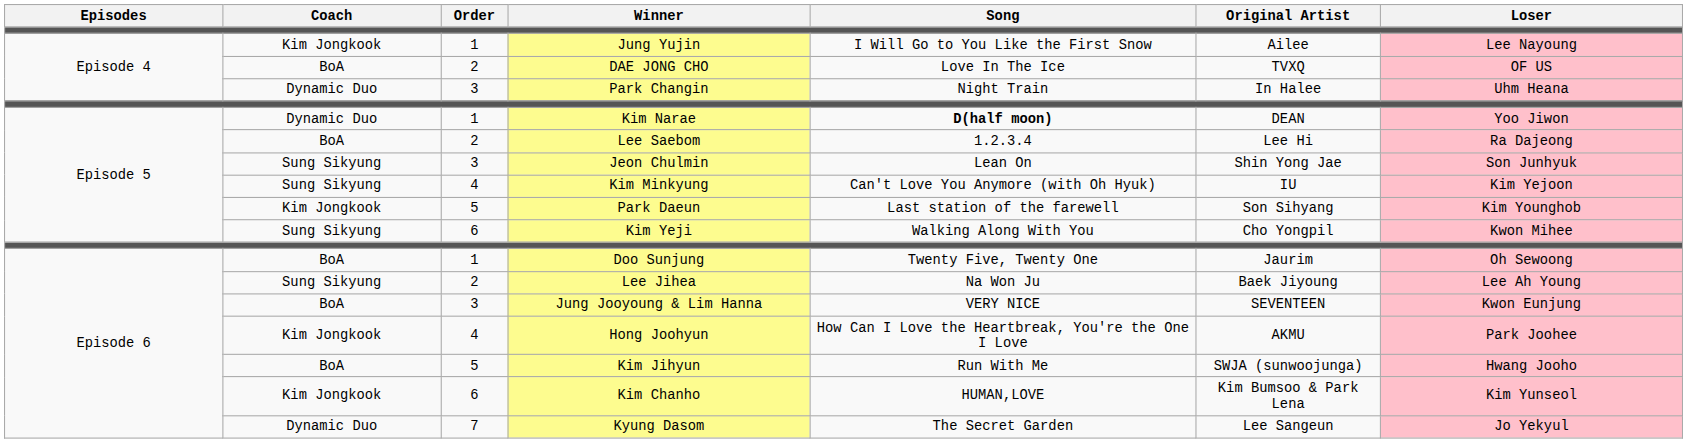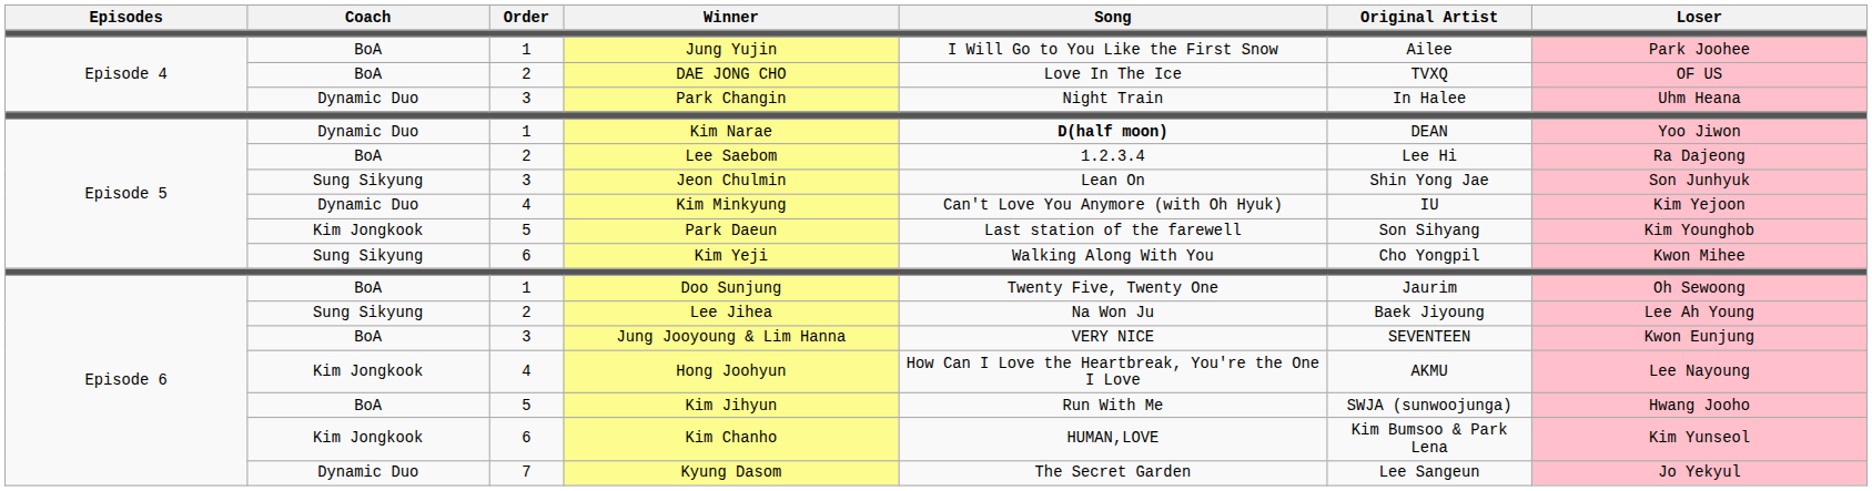 <table class="wikitable" style="text-align: center; width:100%;">
 <tr>
 <th style="width:13%;">Episodes</th>
 <th style="width:13%;">Coach</th>
 <th style="width:04%;">Order</th>
 <th style="width:18%;">Winner</th>
 <th style="width:23%;">Song</th>
 <th style="width:11%;">Original Artist</th>
 <th style="width:18%;">Loser</th>
 </tr>
 <tr>
 <td colspan="7" style="background:#555;"></td>
 </tr>
 <tr>
 <td rowspan="3">Episode 4<br><small></small></td>
-<td>Kim Jongkook</td>
+<td>BoA</td>
 <td>1</td>
 <td style="background:#fdfc8f;">Jung Yujin</td>
 <td>I Will Go to You Like the First Snow</td>
 <td>Ailee</td>
-<td style="background:pink;">Lee Nayoung</td>
+<td style="background:pink;">Park Joohee</td>
 </tr>
 <tr>
 <td>BoA</td>
 <td>2</td>
 <td style="background:#fdfc8f;">DAE JONG CHO</td>
 <td>Love In The Ice</td>
 <td>TVXQ</td>
 <td style="background:pink;">OF US</td>
 </tr>
 <tr>
 <td>Dynamic Duo</td>
 <td>3</td>
 <td style="background:#fdfc8f;">Park Changin</td>
 <td>Night Train</td>
 <td>In Halee</td>
 <td style="background:pink;">Uhm Heana</td>
 </tr>
 <tr>
 <td colspan="7" style="background:#555;"></td>
 </tr>
 <tr>
 <td rowspan="6">Episode 5<br><small></small></td>
 <td>Dynamic Duo</td>
 <td>1</td>
 <td style="background:#fdfc8f;">Kim Narae</td>
 <td><strong>D(half moon)</strong></td>
 <td>DEAN</td>
 <td style="background:pink;">Yoo Jiwon</td>
 </tr>
 <tr>
 <td>BoA</td>
 <td>2</td>
 <td style="background:#fdfc8f;">Lee Saebom</td>
 <td>1.2.3.4</td>
 <td>Lee Hi</td>
 <td style="background:pink;">Ra Dajeong</td>
 </tr>
 <tr>
 <td>Sung Sikyung</td>
 <td>3</td>
 <td style="background:#fdfc8f;">Jeon Chulmin</td>
 <td>Lean On</td>
 <td>Shin Yong Jae</td>
 <td style="background:pink;">Son Junhyuk</td>
 </tr>
 <tr>
-<td>Sung Sikyung</td>
+<td>Dynamic Duo</td>
 <td>4</td>
 <td style="background:#fdfc8f;">Kim Minkyung</td>
 <td>Can't Love You Anymore (with Oh Hyuk)</td>
 <td>IU</td>
 <td style="background:pink;">Kim Yejoon</td>
 </tr>
 <tr>
 <td>Kim Jongkook</td>
 <td>5</td>
 <td style="background:#fdfc8f;">Park Daeun</td>
 <td>Last station of the farewell</td>
 <td>Son Sihyang</td>
 <td style="background:pink;">Kim Younghob</td>
 </tr>
 <tr>
 <td>Sung Sikyung</td>
 <td>6</td>
 <td style="background:#fdfc8f;">Kim Yeji</td>
 <td>Walking Along With You</td>
 <td>Cho Yongpil</td>
 <td style="background:pink;">Kwon Mihee</td>
 </tr>
 <tr>
 <td colspan="7" style="background:#555;"></td>
 </tr>
 <tr>
 <td rowspan="7">Episode 6<br><small></small></td>
 <td>BoA</td>
 <td>1</td>
 <td style="background:#fdfc8f;">Doo Sunjung</td>
 <td>Twenty Five, Twenty One</td>
 <td>Jaurim</td>
 <td style="background:pink;">Oh Sewoong</td>
 </tr>
 <tr>
 <td>Sung Sikyung</td>
 <td>2</td>
 <td style="background:#fdfc8f;">Lee Jihea</td>
 <td>Na Won Ju</td>
 <td>Baek Jiyoung</td>
 <td style="background:pink;">Lee Ah Young</td>
 </tr>
 <tr>
 <td>BoA</td>
 <td>3</td>
 <td style="background:#fdfc8f;">Jung Jooyoung & Lim Hanna</td>
 <td>VERY NICE</td>
 <td>SEVENTEEN</td>
 <td style="background:pink;">Kwon Eunjung</td>
 </tr>
 <tr>
 <td>Kim Jongkook</td>
 <td>4</td>
 <td style="background:#fdfc8f;">Hong Joohyun</td>
 <td>How Can I Love the Heartbreak, You're the One I Love</td>
 <td>AKMU</td>
-<td style="background:pink;">Park Joohee</td>
+<td style="background:pink;">Lee Nayoung</td>
 </tr>
 <tr>
 <td>BoA</td>
 <td>5</td>
 <td style="background:#fdfc8f;">Kim Jihyun</td>
 <td>Run With Me</td>
 <td>SWJA (sunwoojunga)</td>
 <td style="background:pink;">Hwang Jooho</td>
 </tr>
 <tr>
 <td>Kim Jongkook</td>
 <td>6</td>
 <td style="background:#fdfc8f;">Kim Chanho</td>
 <td>HUMAN,LOVE</td>
 <td>Kim Bumsoo & Park Lena</td>
 <td style="background:pink;">Kim Yunseol</td>
 </tr>
 <tr>
 <td>Dynamic Duo</td>
 <td>7</td>
 <td style="background:#fdfc8f;">Kyung Dasom</td>
 <td>The Secret Garden</td>
 <td>Lee Sangeun</td>
 <td style="background:pink;">Jo Yekyul</td>
 </tr>
 </table>
